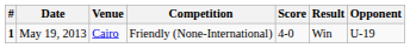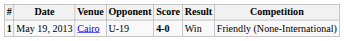 <table class="wikitable">
 <tr>
 <th>#</th>
 <th>Date</th>
 <th>Venue</th>
-<th>Competition</th>
+<th>Opponent</th>
 <th>Score</th>
 <th>Result</th>
-<th>Opponent</th>
+<th>Competition</th>
 </tr>
 <tr>
 <td><strong>1</strong></td>
 <td>May 19, 2013</td>
 <td><a href='#'>Cairo</a></td>
+<td> U-19</td>
+<td><strong>4-0</strong></td>
+<td>Win</td>
 <td>Friendly (None-International)</td>
-<td>4-0</td>
-<td>Win</td>
-<td> U-19</td>
 </tr>
 </table>
